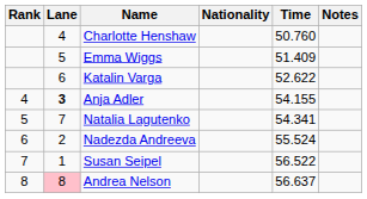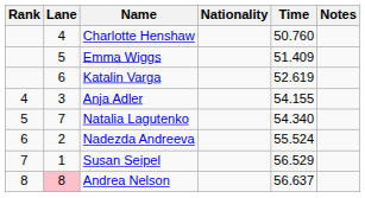 <table class="wikitable" style="text-align:center;">
 <tr>
 <th>Rank</th>
 <th>Lane</th>
 <th>Name</th>
 <th>Nationality</th>
 <th>Time</th>
 <th>Notes</th>
 </tr>
 <tr>
 <td></td>
 <td>4</td>
 <td align=left><a href='#'>Charlotte Henshaw</a></td>
 <td align=left></td>
 <td>50.760</td>
 <td></td>
 </tr>
 <tr>
 <td></td>
 <td>5</td>
 <td align=left><a href='#'>Emma Wiggs</a></td>
 <td align=left></td>
 <td>51.409</td>
 <td></td>
 </tr>
 <tr>
 <td></td>
 <td>6</td>
 <td align=left><a href='#'>Katalin Varga</a></td>
 <td align=left></td>
-<td>52.622</td>
+<td>52.619</td>
 <td></td>
 </tr>
 <tr>
 <td>4</td>
-<td><strong>3</strong></td>
+<td>3</td>
 <td align=left><a href='#'>Anja Adler</a></td>
 <td align=left></td>
 <td>54.155</td>
 <td></td>
 </tr>
 <tr>
 <td>5</td>
 <td>7</td>
 <td align=left><a href='#'>Natalia Lagutenko</a></td>
 <td align=left></td>
-<td>54.341</td>
+<td>54.340</td>
 <td></td>
 </tr>
 <tr>
 <td>6</td>
 <td>2</td>
 <td align=left><a href='#'>Nadezda Andreeva</a></td>
 <td align=left></td>
 <td>55.524</td>
 <td></td>
 </tr>
 <tr>
 <td>7</td>
 <td>1</td>
 <td align=left><a href='#'>Susan Seipel</a></td>
 <td align=left></td>
-<td>56.522</td>
+<td>56.529</td>
 <td></td>
 </tr>
 <tr>
 <td>8</td>
 <td style="background: pink;">8</td>
 <td align=left><a href='#'>Andrea Nelson</a></td>
 <td align=left></td>
 <td>56.637</td>
 <td></td>
 </tr>
 </table>
